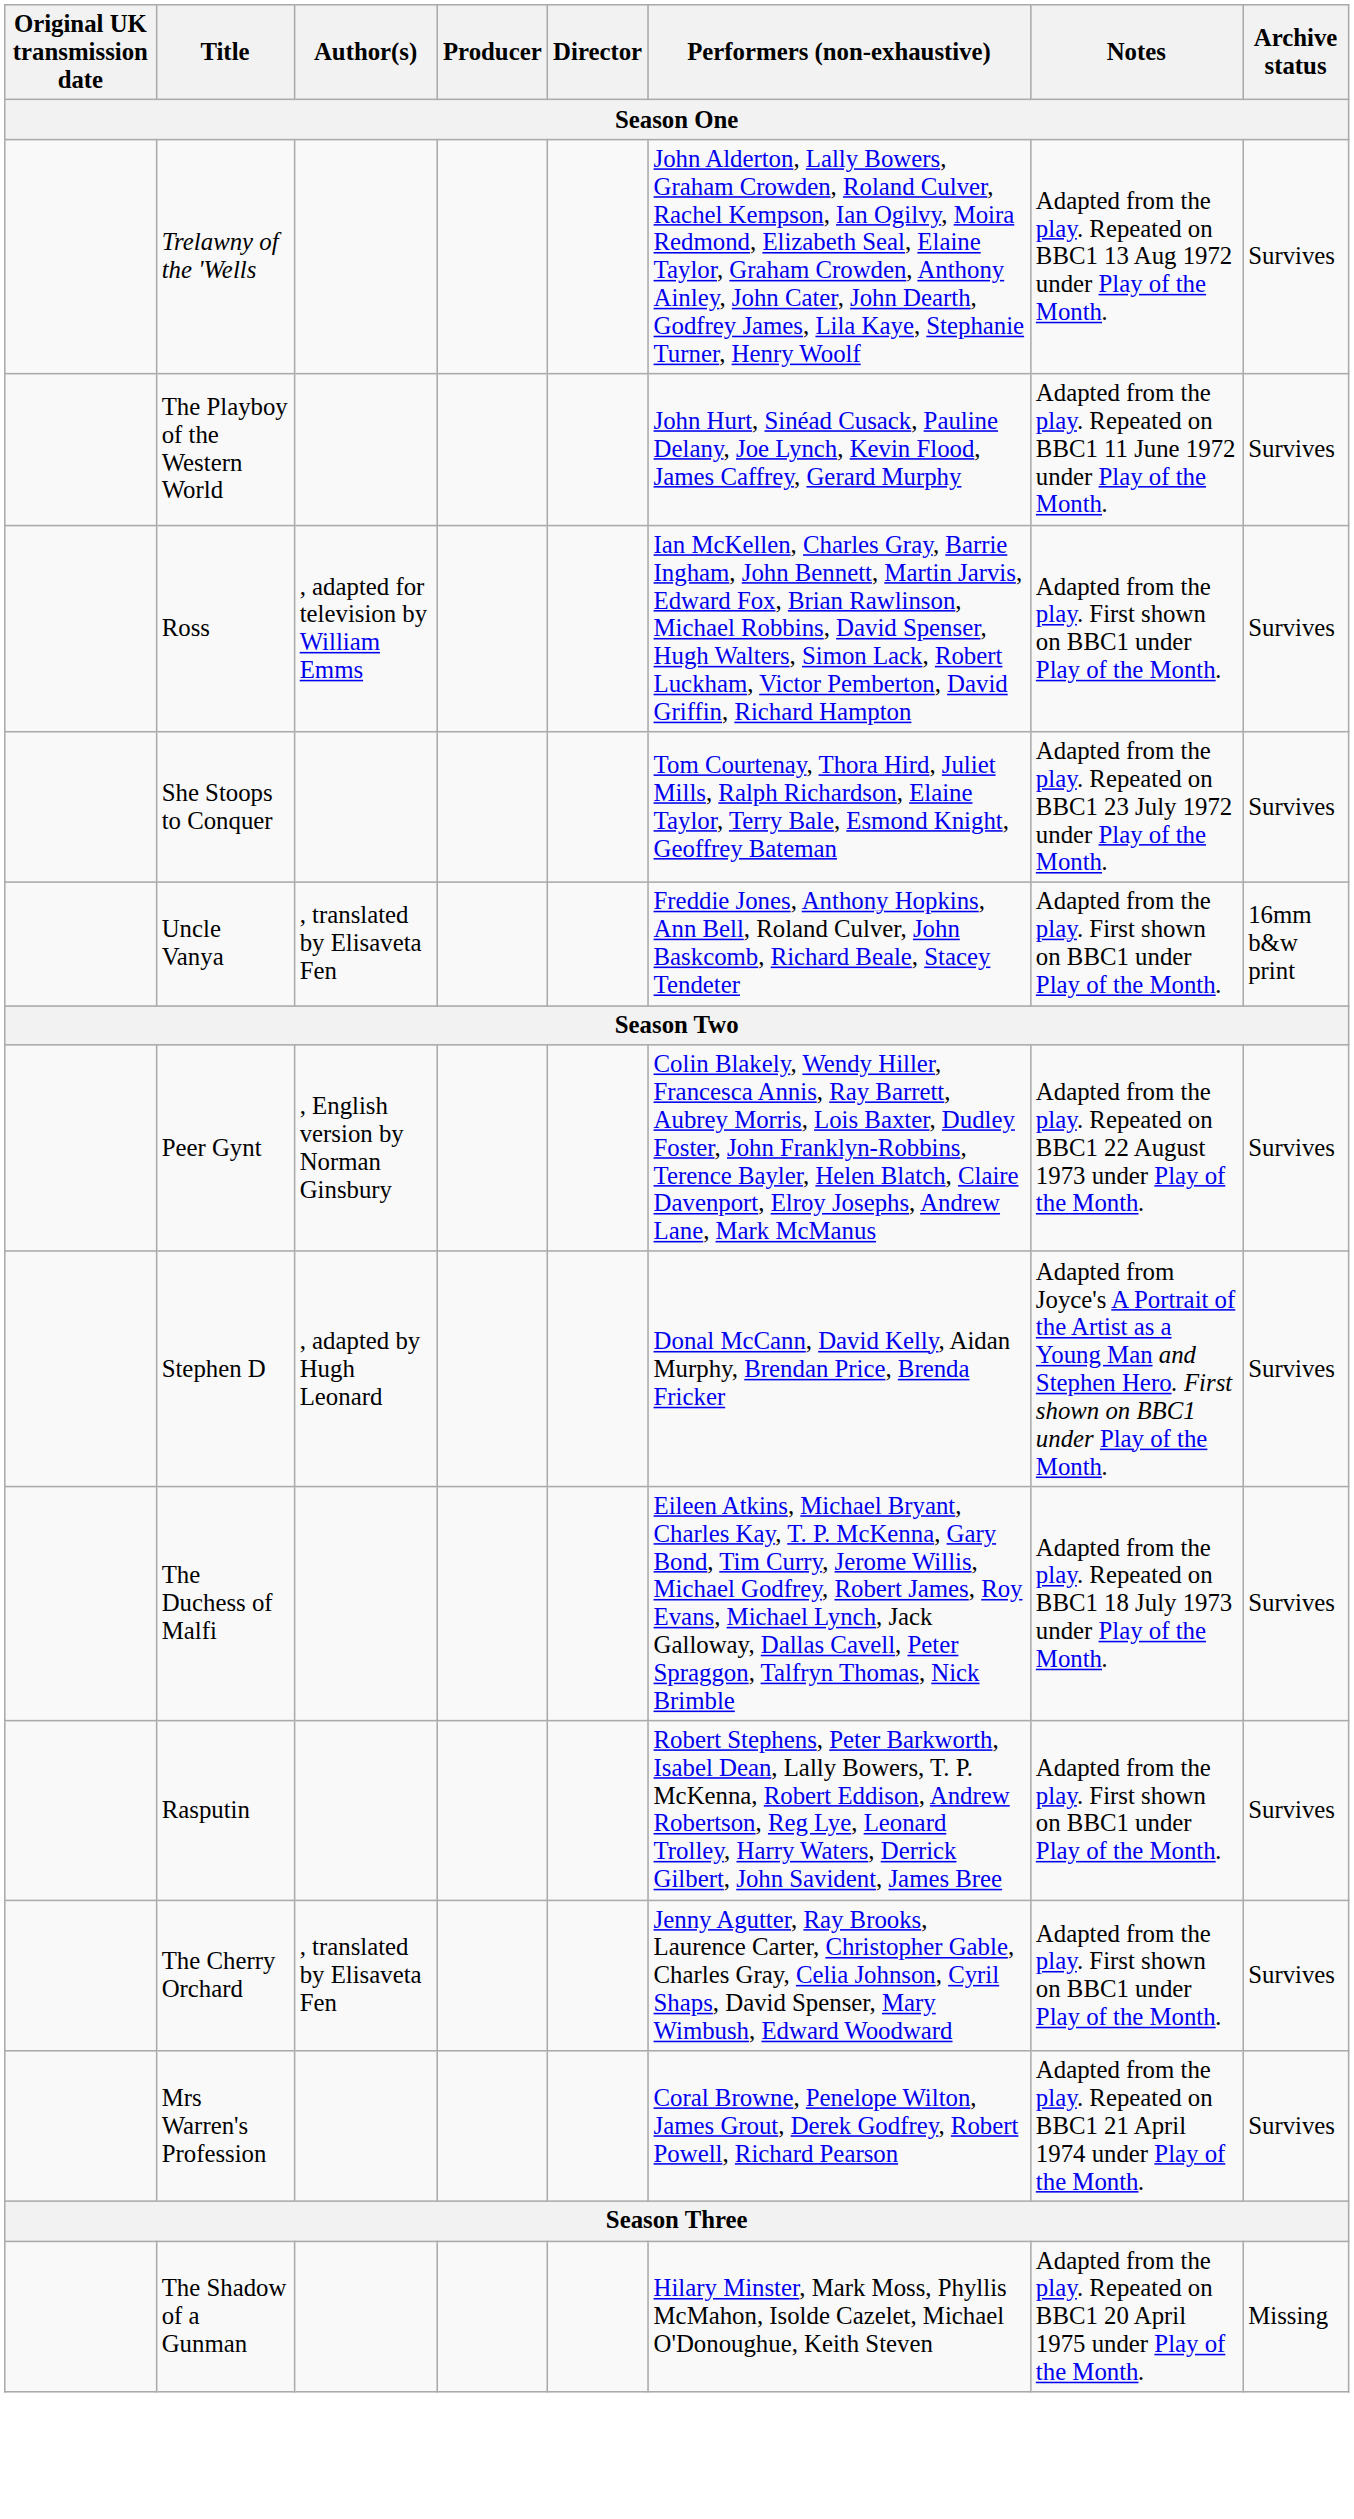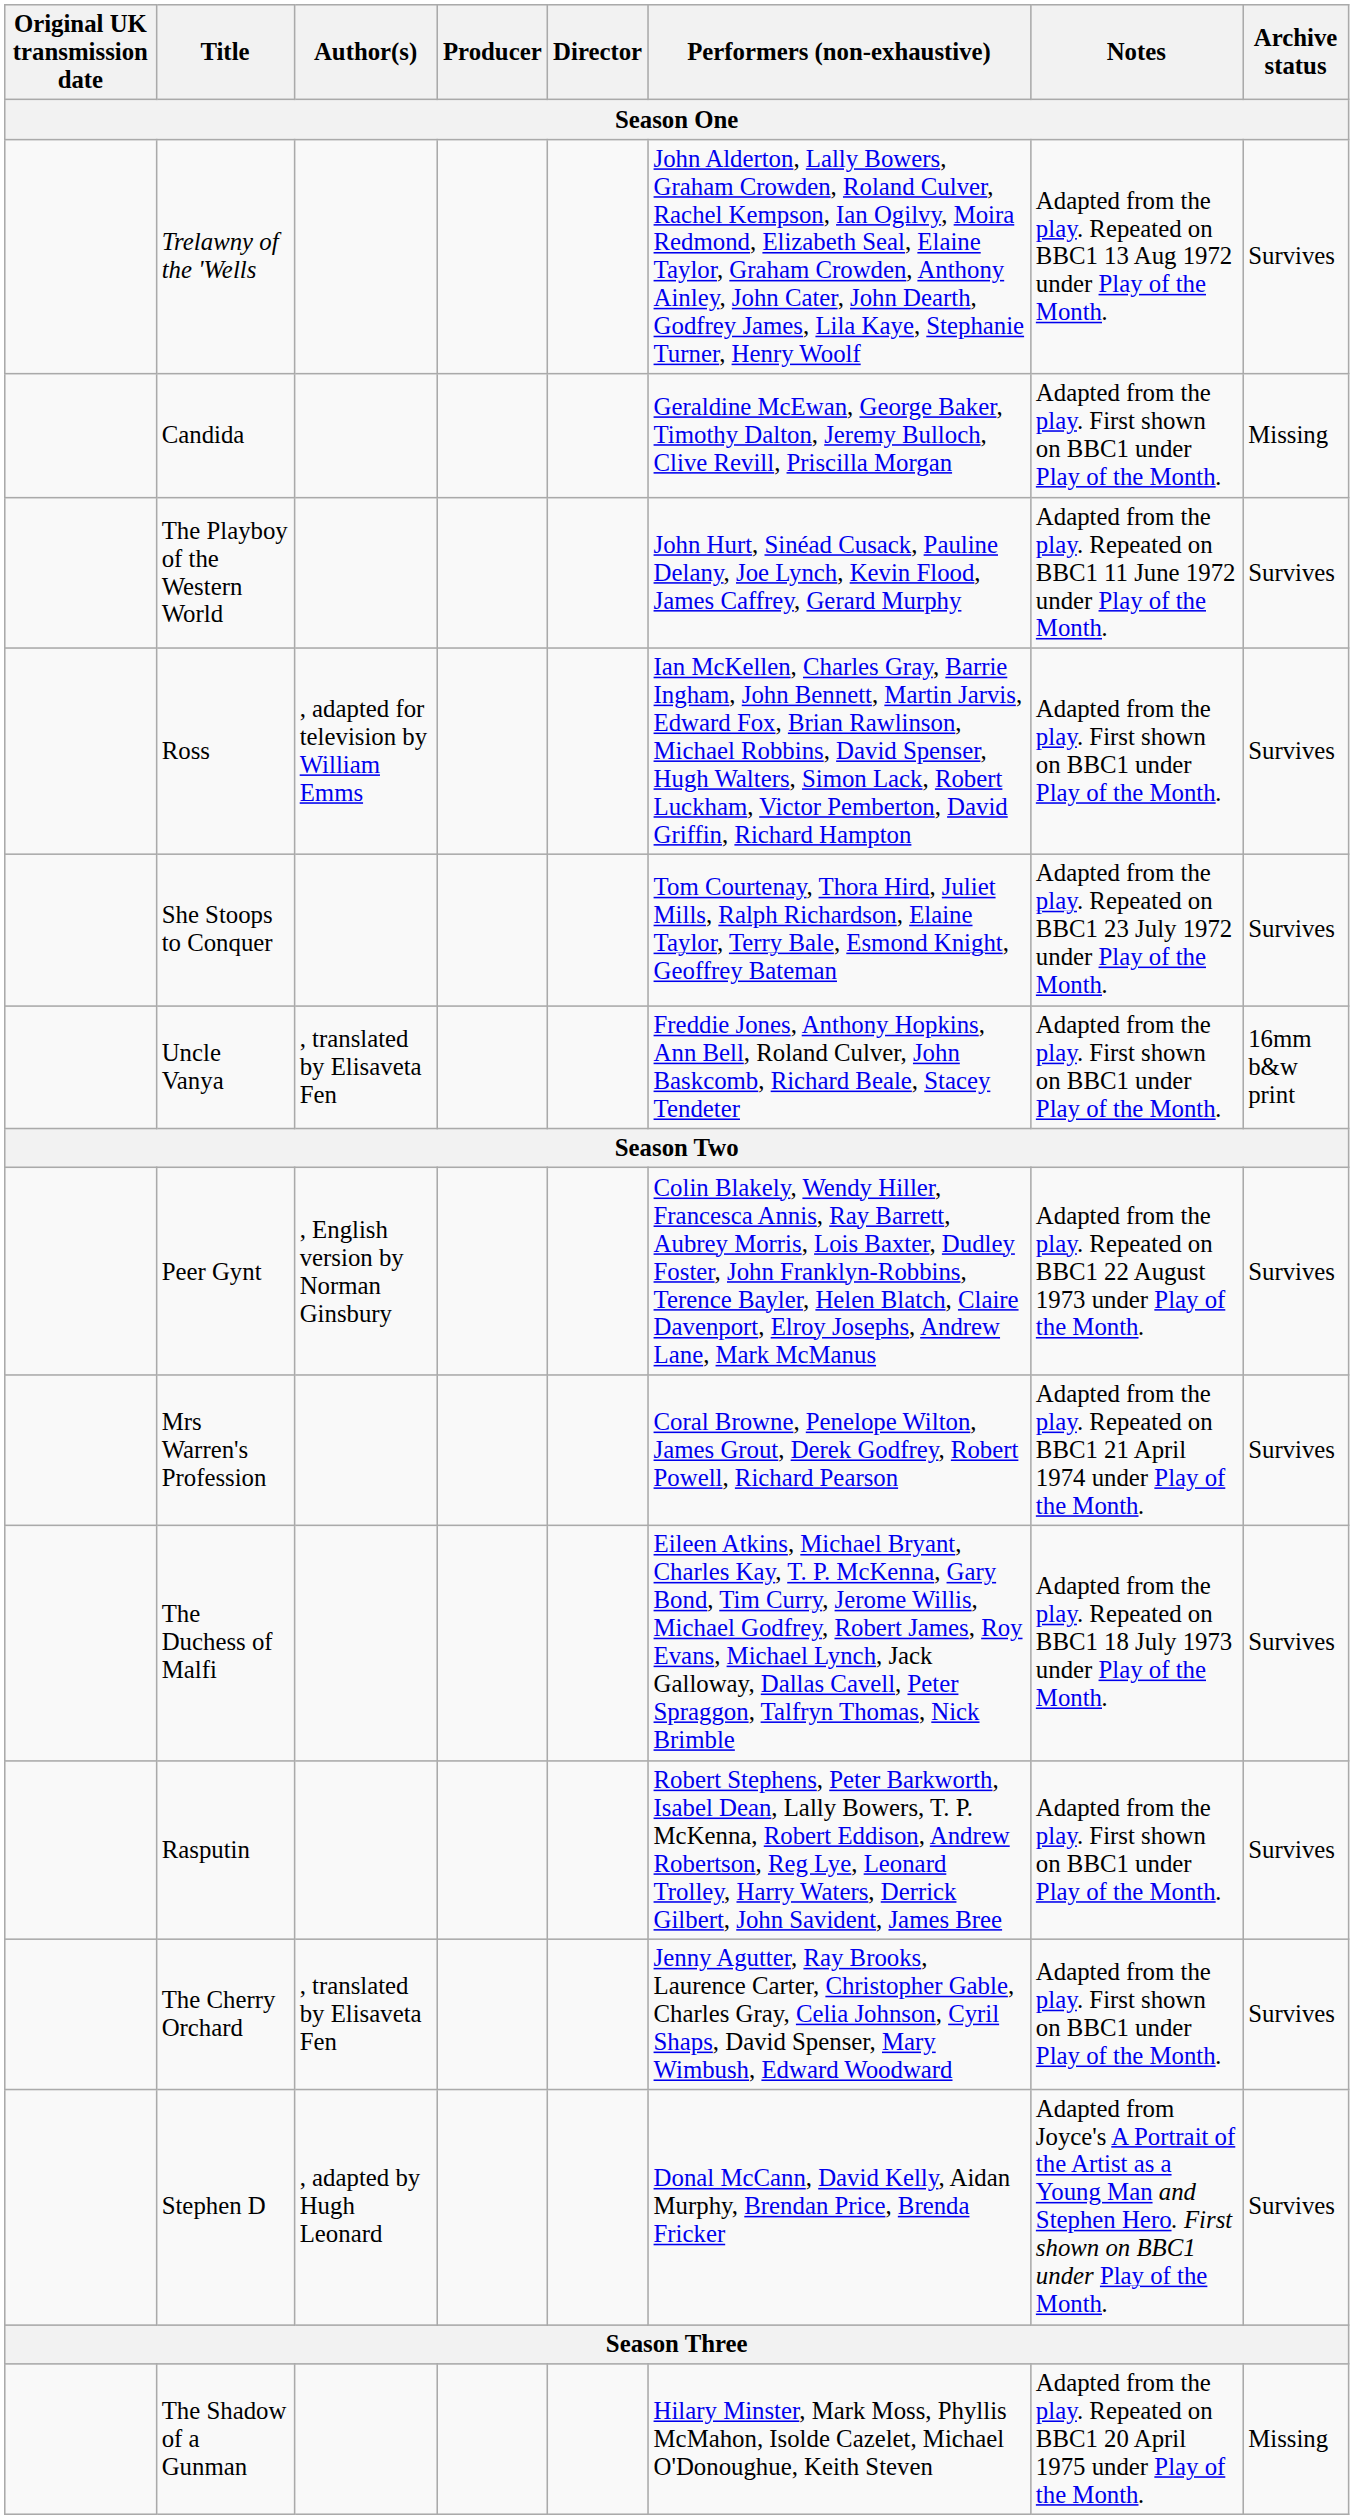 <table class="wikitable sortable">
 <tr>
 <th>Original UK<br>transmission date</th>
 <th>Title</th>
 <th>Author(s)</th>
 <th>Producer</th>
 <th>Director</th>
 <th class="unsortable">Performers (non-exhaustive)</th>
 <th class="unsortable">Notes</th>
 <th>Archive status</th>
 </tr>
 <tr>
 <th colspan="8" data-sort-value="ZZ">Season One</th>
 </tr>
 <tr id="Trelawny of the 'Wells'">
 <td></td>
 <td><em>Trelawny of the 'Wells<strong></td>
 <td></td>
 <td></td>
 <td></td>
 <td><a href='#'>John Alderton</a>, <a href='#'>Lally Bowers</a>, <a href='#'>Graham Crowden</a>, <a href='#'>Roland Culver</a>, <a href='#'>Rachel Kempson</a>, <a href='#'>Ian Ogilvy</a>, <a href='#'>Moira Redmond</a>, <a href='#'>Elizabeth Seal</a>, <a href='#'>Elaine Taylor</a>, <a href='#'>Graham Crowden</a>, <a href='#'>Anthony Ainley</a>, <a href='#'>John Cater</a>, <a href='#'>John Dearth</a>, <a href='#'>Godfrey James</a>, <a href='#'>Lila Kaye</a>, <a href='#'>Stephanie Turner</a>, <a href='#'>Henry Woolf</a></td>
 <td>Adapted from the <a href='#'>play</a>. Repeated on BBC1 13 Aug 1972 under </em><a href='#'>Play of the Month</a><em>.</td>
 <td>Survives</td>
+</tr>
+<tr id="Candida">
+<td></td>
+<td></em>Candida<em></td>
+<td></td>
+<td></td>
+<td></td>
+<td><a href='#'>Geraldine McEwan</a>, <a href='#'>George Baker</a>, <a href='#'>Timothy Dalton</a>, <a href='#'>Jeremy Bulloch</a>, <a href='#'>Clive Revill</a>, <a href='#'>Priscilla Morgan</a></td>
+<td>Adapted from the <a href='#'>play</a>. First shown on BBC1 under </em><a href='#'>Play of the Month</a><em>.</td>
+<td>Missing</td>
 </tr>
 <tr id="The Playboy of the Western World">
 <td></td>
 <td data-sort-value="Playboy of the Western World, The"></em>The Playboy of the Western World<em></td>
 <td></td>
 <td></td>
 <td></td>
 <td><a href='#'>John Hurt</a>, <a href='#'>Sinéad Cusack</a>, <a href='#'>Pauline Delany</a>, <a href='#'>Joe Lynch</a>, <a href='#'>Kevin Flood</a>, <a href='#'>James Caffrey</a>, <a href='#'>Gerard Murphy</a></td>
 <td>Adapted from the <a href='#'>play</a>. Repeated on BBC1 11 June 1972 under </em><a href='#'>Play of the Month</a><em>.</td>
 <td>Survives</td>
 </tr>
 <tr id="Ross">
 <td></td>
 <td></em>Ross<em></td>
 <td>, adapted for television by <a href='#'>William Emms</a></td>
 <td></td>
 <td></td>
 <td><a href='#'>Ian McKellen</a>, <a href='#'>Charles Gray</a>, <a href='#'>Barrie Ingham</a>, <a href='#'>John Bennett</a>, <a href='#'>Martin Jarvis</a>, <a href='#'>Edward Fox</a>, <a href='#'>Brian Rawlinson</a>, <a href='#'>Michael Robbins</a>, <a href='#'>David Spenser</a>, <a href='#'>Hugh Walters</a>, <a href='#'>Simon Lack</a>, <a href='#'>Robert Luckham</a>, <a href='#'>Victor Pemberton</a>, <a href='#'>David Griffin</a>, <a href='#'>Richard Hampton</a></td>
 <td>Adapted from the <a href='#'>play</a>. First shown on BBC1 under </em><a href='#'>Play of the Month</a><em>.</td>
 <td>Survives</td>
 </tr>
 <tr id="She Stoops to Conquer">
 <td></td>
 <td></em>She Stoops to Conquer<em></td>
 <td></td>
 <td></td>
 <td></td>
 <td><a href='#'>Tom Courtenay</a>, <a href='#'>Thora Hird</a>, <a href='#'>Juliet Mills</a>, <a href='#'>Ralph Richardson</a>, <a href='#'>Elaine Taylor</a>, <a href='#'>Terry Bale</a>, <a href='#'>Esmond Knight</a>, <a href='#'>Geoffrey Bateman</a></td>
 <td>Adapted from the <a href='#'>play</a>. Repeated on BBC1 23 July 1972 under </em><a href='#'>Play of the Month</a><em>.</td>
 <td>Survives</td>
 </tr>
 <tr id="Uncle Vanya">
 <td></td>
 <td></em>Uncle Vanya<em></td>
 <td>, translated by Elisaveta Fen</td>
 <td></td>
 <td></td>
 <td><a href='#'>Freddie Jones</a>, <a href='#'>Anthony Hopkins</a>, <a href='#'>Ann Bell</a>, Roland Culver, <a href='#'>John Baskcomb</a>, <a href='#'>Richard Beale</a>, <a href='#'>Stacey Tendeter</a></td>
 <td>Adapted from the <a href='#'>play</a>. First shown on BBC1 under </em><a href='#'>Play of the Month</a><em>.</td>
 <td>16mm b&w print</td>
 </tr>
 <tr>
 <th colspan="8" data-sort-value="ZZ">Season Two</th>
 </tr>
 <tr id="Peer Gynt">
 <td></td>
 <td></em>Peer Gynt<em></td>
 <td>, English version by Norman Ginsbury</td>
 <td></td>
 <td></td>
 <td><a href='#'>Colin Blakely</a>, <a href='#'>Wendy Hiller</a>, <a href='#'>Francesca Annis</a>, <a href='#'>Ray Barrett</a>, <a href='#'>Aubrey Morris</a>, <a href='#'>Lois Baxter</a>, <a href='#'>Dudley Foster</a>, <a href='#'>John Franklyn-Robbins</a>, <a href='#'>Terence Bayler</a>, <a href='#'>Helen Blatch</a>, <a href='#'>Claire Davenport</a>, <a href='#'>Elroy Josephs</a>, <a href='#'>Andrew Lane</a>, <a href='#'>Mark McManus</a></td>
 <td>Adapted from the <a href='#'>play</a>. Repeated on BBC1 22 August 1973 under </em><a href='#'>Play of the Month</a><em>.</td>
 <td>Survives</td>
 </tr>
-<tr id="Stephen D">
+<tr id="Mrs Warren's Profession">
 <td></td>
-<td></em>Stephen D<em></td>
-<td>, adapted by Hugh Leonard</td>
+<td></em>Mrs Warren's Profession<em></td>
 <td></td>
 <td></td>
-<td><a href='#'>Donal McCann</a>, <a href='#'>David Kelly</a>, Aidan Murphy, <a href='#'>Brendan Price</a>, <a href='#'>Brenda Fricker</a></td>
-<td>Adapted from Joyce's </em><a href='#'>A Portrait of the Artist as a Young Man</a><em> and </em><a href='#'>Stephen Hero</a><em>. First shown on BBC1 under </em><a href='#'>Play of the Month</a><em>.</td>
+<td></td>
+<td><a href='#'>Coral Browne</a>, <a href='#'>Penelope Wilton</a>, <a href='#'>James Grout</a>, <a href='#'>Derek Godfrey</a>, <a href='#'>Robert Powell</a>, <a href='#'>Richard Pearson</a></td>
+<td>Adapted from the <a href='#'>play</a>. Repeated on BBC1 21 April 1974 under </em><a href='#'>Play of the Month</a><em>.</td>
 <td>Survives</td>
 </tr>
 <tr id="The Duchess of Malfi">
 <td></td>
 <td data-sort-value="Duchess of Malfi, The"></em>The Duchess of Malfi<em></td>
 <td></td>
 <td></td>
 <td></td>
 <td><a href='#'>Eileen Atkins</a>, <a href='#'>Michael Bryant</a>, <a href='#'>Charles Kay</a>, <a href='#'>T. P. McKenna</a>, <a href='#'>Gary Bond</a>, <a href='#'>Tim Curry</a>, <a href='#'>Jerome Willis</a>, <a href='#'>Michael Godfrey</a>, <a href='#'>Robert James</a>, <a href='#'>Roy Evans</a>, <a href='#'>Michael Lynch</a>, Jack Galloway, <a href='#'>Dallas Cavell</a>, <a href='#'>Peter Spraggon</a>, <a href='#'>Talfryn Thomas</a>, <a href='#'>Nick Brimble</a></td>
 <td>Adapted from the <a href='#'>play</a>. Repeated on BBC1 18 July 1973 under </em><a href='#'>Play of the Month</a><em>.</td>
 <td>Survives</td>
 </tr>
 <tr id="Rasputin">
 <td></td>
 <td></em>Rasputin<em></td>
 <td></td>
 <td></td>
 <td></td>
 <td><a href='#'>Robert Stephens</a>, <a href='#'>Peter Barkworth</a>, <a href='#'>Isabel Dean</a>, Lally Bowers, T. P. McKenna, <a href='#'>Robert Eddison</a>, <a href='#'>Andrew Robertson</a>, <a href='#'>Reg Lye</a>, <a href='#'>Leonard Trolley</a>, <a href='#'>Harry Waters</a>, <a href='#'>Derrick Gilbert</a>, <a href='#'>John Savident</a>, <a href='#'>James Bree</a></td>
 <td>Adapted from the <a href='#'>play</a>. First shown on BBC1 under </em><a href='#'>Play of the Month</a><em>.</td>
 <td>Survives</td>
 </tr>
 <tr id="The Cherry Orchard">
 <td></td>
 <td data-sort-value="Cherry Orchard, The"></em>The Cherry Orchard<em></td>
 <td>, translated by Elisaveta Fen</td>
 <td></td>
 <td></td>
 <td><a href='#'>Jenny Agutter</a>, <a href='#'>Ray Brooks</a>, Laurence Carter, <a href='#'>Christopher Gable</a>, Charles Gray, <a href='#'>Celia Johnson</a>, <a href='#'>Cyril Shaps</a>, David Spenser, <a href='#'>Mary Wimbush</a>, <a href='#'>Edward Woodward</a></td>
 <td>Adapted from the <a href='#'>play</a>. First shown on BBC1 under </em><a href='#'>Play of the Month</a><em>.</td>
 <td>Survives</td>
 </tr>
-<tr id="Mrs Warren's Profession">
+<tr id="Stephen D">
 <td></td>
-<td></em>Mrs Warren's Profession<em></td>
+<td></em>Stephen D<em></td>
+<td>, adapted by Hugh Leonard</td>
 <td></td>
 <td></td>
-<td></td>
-<td><a href='#'>Coral Browne</a>, <a href='#'>Penelope Wilton</a>, <a href='#'>James Grout</a>, <a href='#'>Derek Godfrey</a>, <a href='#'>Robert Powell</a>, <a href='#'>Richard Pearson</a></td>
-<td>Adapted from the <a href='#'>play</a>. Repeated on BBC1 21 April 1974 under </em><a href='#'>Play of the Month</a><em>.</td>
+<td><a href='#'>Donal McCann</a>, <a href='#'>David Kelly</a>, Aidan Murphy, <a href='#'>Brendan Price</a>, <a href='#'>Brenda Fricker</a></td>
+<td>Adapted from Joyce's </em><a href='#'>A Portrait of the Artist as a Young Man</a><em> and </em><a href='#'>Stephen Hero</a><em>. First shown on BBC1 under </em><a href='#'>Play of the Month</a><em>.</td>
 <td>Survives</td>
 </tr>
 <tr>
 <th colspan="8" data-sort-value="ZZ">Season Three</th>
 </tr>
 <tr id="The Shadow of a Gunman">
 <td></td>
 <td data-sort-value="Shadow of a Gunman, The"></em>The Shadow of a Gunman<em></td>
 <td></td>
 <td></td>
 <td></td>
 <td><a href='#'>Hilary Minster</a>, Mark Moss, Phyllis McMahon, Isolde Cazelet, Michael O'Donoughue, Keith Steven</td>
 <td>Adapted from the <a href='#'>play</a>. Repeated on BBC1 20 April 1975 under </em><a href='#'>Play of the Month</a><em>.</td>
 <td>Missing</td>
 </tr>
 </table>
